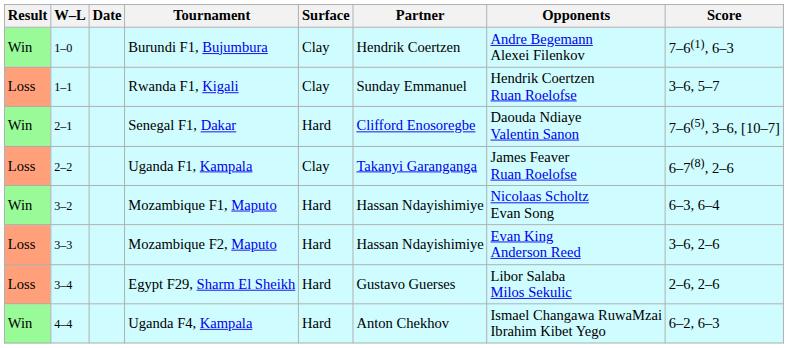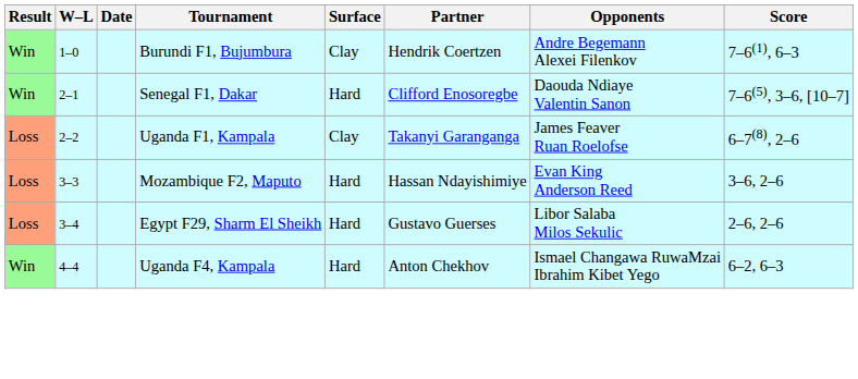 <table class="sortable wikitable">
 <tr>
 <th>Result</th>
 <th class="unsortable">W–L</th>
 <th>Date</th>
 <th>Tournament</th>
 <th>Surface</th>
 <th>Partner</th>
 <th>Opponents</th>
 <th class="unsortable">Score</th>
 </tr>
 <tr style="background:#cffcff;">
 <td style="background:#98fb98;">Win</td>
 <td><small>1–0</small></td>
 <td></td>
 <td>Burundi F1, <a href='#'>Bujumbura</a></td>
 <td>Clay</td>
 <td> Hendrik Coertzen</td>
 <td> <a href='#'>Andre Begemann</a> <br>  Alexei Filenkov</td>
 <td>7–6<sup>(1)</sup>, 6–3</td>
 </tr>
 <tr style="background:#cffcff;">
-<td style="background:#ffa07a;">Loss</td>
-<td><small>1–1</small></td>
-<td></td>
-<td>Rwanda F1, <a href='#'>Kigali</a></td>
-<td>Clay</td>
-<td> Sunday Emmanuel</td>
-<td> Hendrik Coertzen <br>  <a href='#'>Ruan Roelofse</a></td>
-<td>3–6, 5–7</td>
-</tr>
-<tr style="background:#cffcff;">
 <td style="background:#98fb98;">Win</td>
 <td><small>2–1</small></td>
 <td></td>
 <td>Senegal F1, <a href='#'>Dakar</a></td>
 <td>Hard</td>
 <td> <a href='#'>Clifford Enosoregbe</a></td>
 <td> Daouda Ndiaye <br>  <a href='#'>Valentin Sanon</a></td>
 <td>7–6<sup>(5)</sup>, 3–6, [10–7]</td>
 </tr>
 <tr style="background:#cffcff;">
 <td style="background:#ffa07a;">Loss</td>
 <td><small>2–2</small></td>
 <td></td>
 <td>Uganda F1, <a href='#'>Kampala</a></td>
 <td>Clay</td>
 <td> <a href='#'>Takanyi Garanganga</a></td>
 <td> James Feaver <br>  <a href='#'>Ruan Roelofse</a></td>
 <td>6–7<sup>(8)</sup>, 2–6</td>
-</tr>
-<tr style="background:#cffcff;">
-<td style="background:#98fb98;">Win</td>
-<td><small>3–2</small></td>
-<td></td>
-<td>Mozambique F1, <a href='#'>Maputo</a></td>
-<td>Hard</td>
-<td> Hassan Ndayishimiye</td>
-<td> <a href='#'>Nicolaas Scholtz</a> <br>  Evan Song</td>
-<td>6–3, 6–4</td>
 </tr>
 <tr style="background:#cffcff;">
 <td style="background:#ffa07a;">Loss</td>
 <td><small>3–3</small></td>
 <td></td>
 <td>Mozambique F2, <a href='#'>Maputo</a></td>
 <td>Hard</td>
 <td> Hassan Ndayishimiye</td>
 <td> <a href='#'>Evan King</a> <br>  <a href='#'>Anderson Reed</a></td>
 <td>3–6, 2–6</td>
 </tr>
 <tr style="background:#cffcff;">
 <td style="background:#ffa07a;">Loss</td>
 <td><small>3–4</small></td>
 <td></td>
 <td>Egypt F29, <a href='#'>Sharm El Sheikh</a></td>
 <td>Hard</td>
 <td> Gustavo Guerses</td>
 <td> Libor Salaba <br>  <a href='#'>Milos Sekulic</a></td>
 <td>2–6, 2–6</td>
 </tr>
 <tr style="background:#cffcff;">
 <td style="background:#98fb98;">Win</td>
 <td><small>4–4</small></td>
 <td></td>
 <td>Uganda F4, <a href='#'>Kampala</a></td>
 <td>Hard</td>
 <td> Anton Chekhov</td>
 <td> Ismael Changawa RuwaMzai <br>  Ibrahim Kibet Yego</td>
 <td>6–2, 6–3</td>
 </tr>
 </table>
